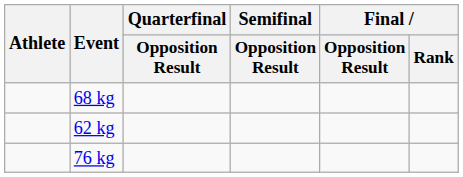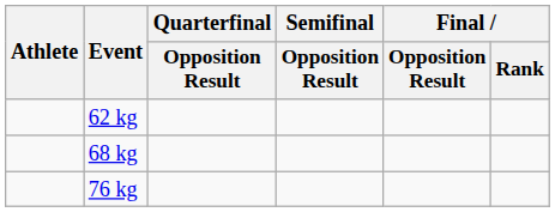 <table class=wikitable style=font-size:90%;text-align:center>
 <tr>
 <th rowspan=2>Athlete</th>
 <th rowspan=2>Event</th>
 <th>Quarterfinal</th>
 <th>Semifinal</th>
 <th colspan=2>Final / </th>
 </tr>
 <tr style=font-size:95%>
 <th>Opposition<br>Result</th>
 <th>Opposition<br>Result</th>
 <th>Opposition<br>Result</th>
 <th>Rank</th>
 </tr>
 <tr>
 <td align=left></td>
-<td align=left><a href='#'>68 kg</a></td>
+<td align=left><a href='#'>62 kg</a></td>
 <td></td>
 <td></td>
 <td></td>
 <td></td>
 </tr>
 <tr>
 <td align=left></td>
-<td align=left><a href='#'>62 kg</a></td>
+<td align=left><a href='#'>68 kg</a></td>
 <td></td>
 <td></td>
 <td></td>
 <td></td>
 </tr>
 <tr>
 <td align=left></td>
 <td align=left><a href='#'>76 kg</a></td>
 <td></td>
 <td></td>
 <td></td>
 <td></td>
 </tr>
 </table>
